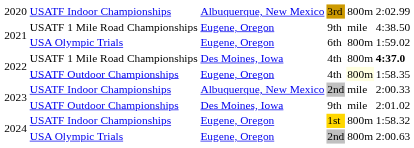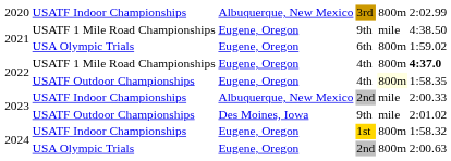 <table>
 <tr>
 <td>2020</td>
 <td><a href='#'>USATF Indoor Championships</a></td>
 <td><a href='#'>Albuquerque, New Mexico</a></td>
 <td bgcolor=cc9900>3rd</td>
 <td>800m</td>
 <td>2:02.99</td>
 </tr>
 <tr>
 <td rowspan=2>2021</td>
 <td>USATF 1 Mile Road Championships</td>
 <td><a href='#'>Eugene, Oregon</a></td>
 <td>9th</td>
 <td>mile</td>
 <td>4:38.50</td>
 </tr>
 <tr>
 <td><a href='#'>USA Olympic Trials</a></td>
 <td><a href='#'>Eugene, Oregon</a></td>
 <td>6th</td>
 <td>800m</td>
 <td>1:59.02</td>
 </tr>
 <tr>
 <td rowspan=2>2022</td>
 <td>USATF 1 Mile Road Championships</td>
-<td><a href='#'>Des Moines, Iowa</a></td>
+<td><a href='#'>Eugene, Oregon</a></td>
 <td>4th</td>
 <td>800m</td>
 <td><strong>4:37.0</strong></td>
 </tr>
 <tr>
 <td><a href='#'>USATF Outdoor Championships</a></td>
 <td><a href='#'>Eugene, Oregon</a></td>
 <td>4th</td>
 <td style="background: lightyellow;">800m</td>
 <td>1:58.35</td>
 </tr>
 <tr>
 <td rowspan=2>2023</td>
 <td><a href='#'>USATF Indoor Championships</a></td>
 <td><a href='#'>Albuquerque, New Mexico</a></td>
 <td bgcolor=silver>2nd</td>
 <td>mile</td>
 <td>2:00.33</td>
 </tr>
 <tr>
 <td><a href='#'>USATF Outdoor Championships</a></td>
 <td><a href='#'>Des Moines, Iowa</a></td>
 <td>9th</td>
 <td>mile</td>
 <td>2:01.02</td>
 </tr>
 <tr>
 <td rowspan=2>2024</td>
 <td><a href='#'>USATF Indoor Championships</a></td>
 <td><a href='#'>Eugene, Oregon</a></td>
 <td bgcolor=gold>1st</td>
 <td>800m</td>
 <td>1:58.32</td>
 </tr>
 <tr>
 <td><a href='#'>USA Olympic Trials</a></td>
 <td><a href='#'>Eugene, Oregon</a></td>
 <td bgcolor=silver>2nd</td>
 <td>800m</td>
 <td>2:00.63</td>
 </tr>
 </table>
